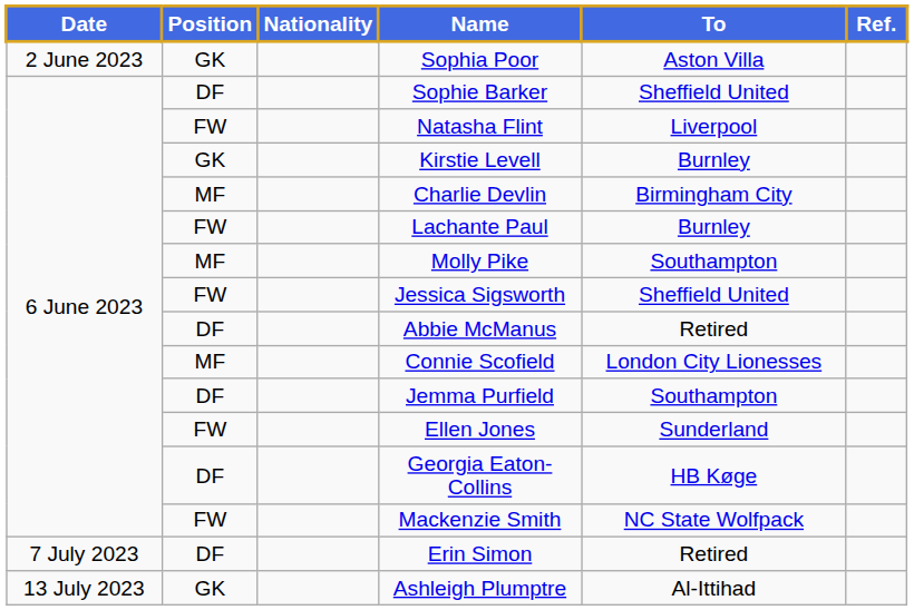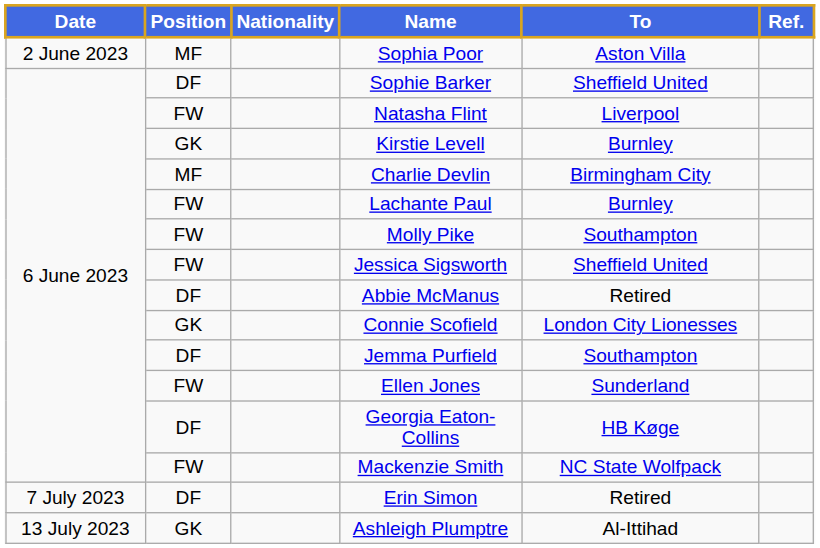 <table class="wikitable" style="text-align:center; font-size:90%; ">
 <tr>
 <th style="background:royalblue;;color:white;border:2px solid #DAA520; width:120px;">Date</th>
 <th style="background:royalblue;color:white;border:2px solid #DAA520; width:50px;">Position</th>
 <th style="background:royalblue;color:white;border:2px solid #DAA520; width:50px;">Nationality</th>
 <th style="background:royalblue;color:white;border:2px solid #DAA520; width:150px;">Name</th>
 <th style="background:royalblue;color:white;border:2px solid #DAA520; width:200px;">To</th>
 <th style="background:royalblue;color:white;border:2px solid #DAA520; width:35px;">Ref.</th>
 </tr>
 <tr>
 <td>2 June 2023</td>
-<td>GK</td>
+<td>MF</td>
 <td></td>
 <td><a href='#'>Sophia Poor</a></td>
 <td> <a href='#'>Aston Villa</a></td>
 <td></td>
 </tr>
 <tr>
 <td rowspan=13>6 June 2023</td>
 <td>DF</td>
 <td></td>
 <td><a href='#'>Sophie Barker</a></td>
 <td> <a href='#'>Sheffield United</a></td>
 <td></td>
 </tr>
 <tr>
 <td>FW</td>
 <td></td>
 <td><a href='#'>Natasha Flint</a></td>
 <td> <a href='#'>Liverpool</a></td>
 <td></td>
 </tr>
 <tr>
 <td>GK</td>
 <td></td>
 <td><a href='#'>Kirstie Levell</a></td>
 <td> <a href='#'>Burnley</a></td>
 <td></td>
 </tr>
 <tr>
 <td>MF</td>
 <td></td>
 <td><a href='#'>Charlie Devlin</a></td>
 <td> <a href='#'>Birmingham City</a></td>
 <td></td>
 </tr>
 <tr>
 <td>FW</td>
 <td></td>
 <td><a href='#'>Lachante Paul</a></td>
 <td> <a href='#'>Burnley</a></td>
 <td></td>
 </tr>
 <tr>
-<td>MF</td>
+<td>FW</td>
 <td></td>
 <td><a href='#'>Molly Pike</a></td>
 <td> <a href='#'>Southampton</a></td>
 <td></td>
 </tr>
 <tr>
 <td>FW</td>
 <td></td>
 <td><a href='#'>Jessica Sigsworth</a></td>
 <td> <a href='#'>Sheffield United</a></td>
 <td></td>
 </tr>
 <tr>
 <td>DF</td>
 <td></td>
 <td><a href='#'>Abbie McManus</a></td>
 <td>Retired</td>
 <td></td>
 </tr>
 <tr>
-<td>MF</td>
+<td>GK</td>
 <td></td>
 <td><a href='#'>Connie Scofield</a></td>
 <td> <a href='#'>London City Lionesses</a></td>
 <td></td>
 </tr>
 <tr>
 <td>DF</td>
 <td></td>
 <td><a href='#'>Jemma Purfield</a></td>
 <td> <a href='#'>Southampton</a></td>
 <td></td>
 </tr>
 <tr>
 <td>FW</td>
 <td></td>
 <td><a href='#'>Ellen Jones</a></td>
 <td> <a href='#'>Sunderland</a></td>
 <td></td>
 </tr>
 <tr>
 <td>DF</td>
 <td></td>
 <td><a href='#'>Georgia Eaton-Collins</a></td>
 <td> <a href='#'>HB Køge</a></td>
 <td></td>
 </tr>
 <tr>
 <td>FW</td>
 <td></td>
 <td><a href='#'>Mackenzie Smith</a></td>
 <td> <a href='#'>NC State Wolfpack</a></td>
 <td></td>
 </tr>
 <tr>
 <td>7 July 2023</td>
 <td>DF</td>
 <td></td>
 <td><a href='#'>Erin Simon</a></td>
 <td>Retired</td>
 <td></td>
 </tr>
 <tr>
 <td>13 July 2023</td>
 <td>GK</td>
 <td></td>
 <td><a href='#'>Ashleigh Plumptre</a></td>
 <td> Al-Ittihad</td>
 <td></td>
 </tr>
 </table>
